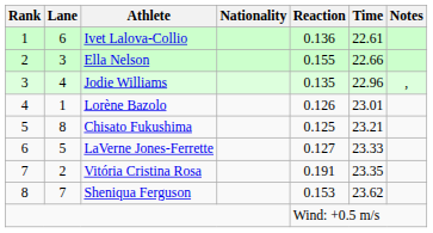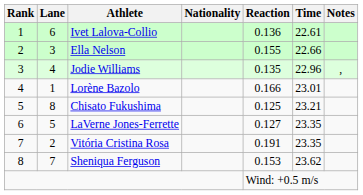 <table class="wikitable sortable" style="text-align:center">
 <tr>
 <th>Rank</th>
 <th>Lane</th>
 <th>Athlete</th>
 <th>Nationality</th>
 <th>Reaction</th>
 <th>Time</th>
 <th>Notes</th>
 </tr>
 <tr bgcolor=ccffcc>
 <td>1</td>
 <td>6</td>
 <td align=left><a href='#'>Ivet Lalova-Collio</a></td>
 <td align=left></td>
 <td>0.136</td>
 <td>22.61</td>
 <td></td>
 </tr>
 <tr bgcolor=ccffcc>
 <td>2</td>
 <td>3</td>
 <td align=left><a href='#'>Ella Nelson</a></td>
 <td align=left></td>
 <td>0.155</td>
 <td>22.66</td>
 <td></td>
 </tr>
 <tr bgcolor=ddffdd>
 <td>3</td>
 <td>4</td>
 <td align=left><a href='#'>Jodie Williams</a></td>
 <td align=left></td>
 <td>0.135</td>
 <td>22.96</td>
 <td>, </td>
 </tr>
 <tr>
 <td>4</td>
 <td>1</td>
 <td align=left><a href='#'>Lorène Bazolo</a></td>
 <td align=left></td>
-<td>0.126</td>
+<td>0.166</td>
 <td>23.01</td>
 <td></td>
 </tr>
 <tr>
 <td>5</td>
 <td>8</td>
 <td align=left><a href='#'>Chisato Fukushima</a></td>
 <td align=left></td>
 <td>0.125</td>
 <td>23.21</td>
 <td></td>
 </tr>
 <tr>
 <td>6</td>
 <td>5</td>
 <td align=left><a href='#'>LaVerne Jones-Ferrette</a></td>
 <td align=left></td>
 <td>0.127</td>
-<td>23.33</td>
+<td>23.35</td>
 <td></td>
 </tr>
 <tr>
 <td>7</td>
 <td>2</td>
 <td align=left><a href='#'>Vitória Cristina Rosa</a></td>
 <td align=left></td>
 <td>0.191</td>
 <td>23.35</td>
 <td></td>
 </tr>
 <tr>
 <td>8</td>
 <td>7</td>
 <td align=left><a href='#'>Sheniqua Ferguson</a></td>
 <td align=left></td>
 <td>0.153</td>
 <td>23.62</td>
 <td></td>
 </tr>
 <tr class="sortbottom">
 <td colspan=4></td>
 <td colspan="3" style="text-align:left;">Wind: +0.5 m/s</td>
 </tr>
 </table>
